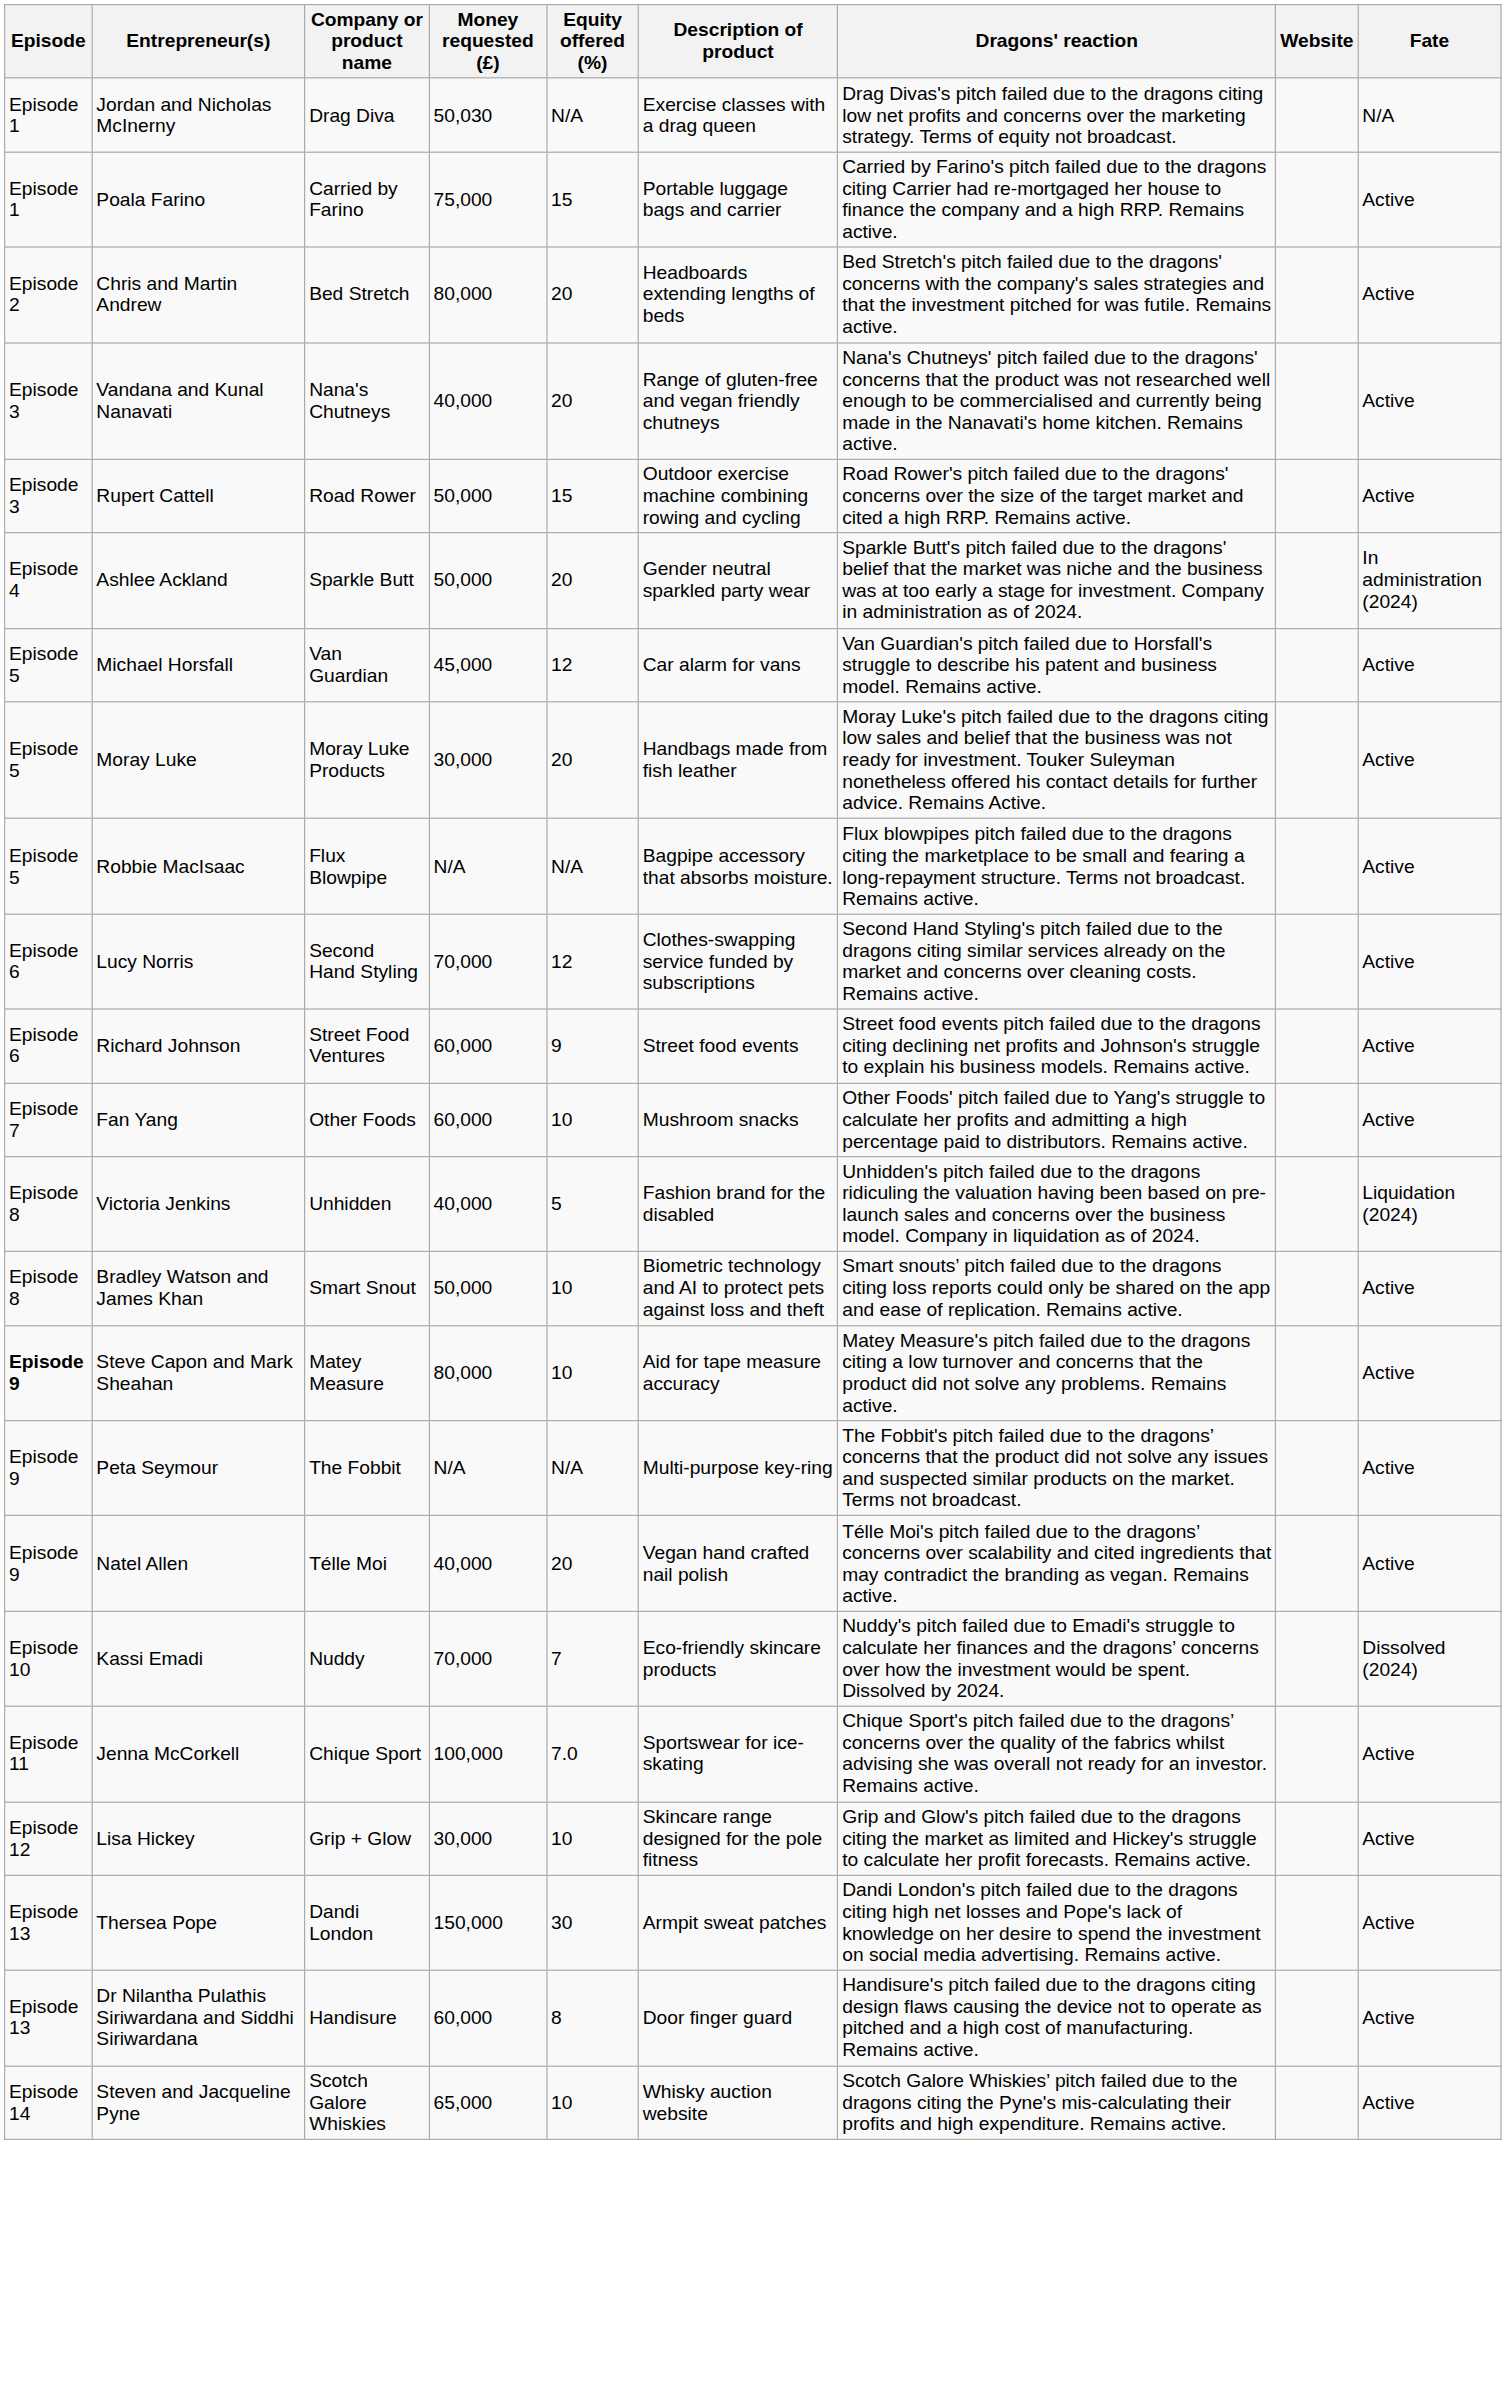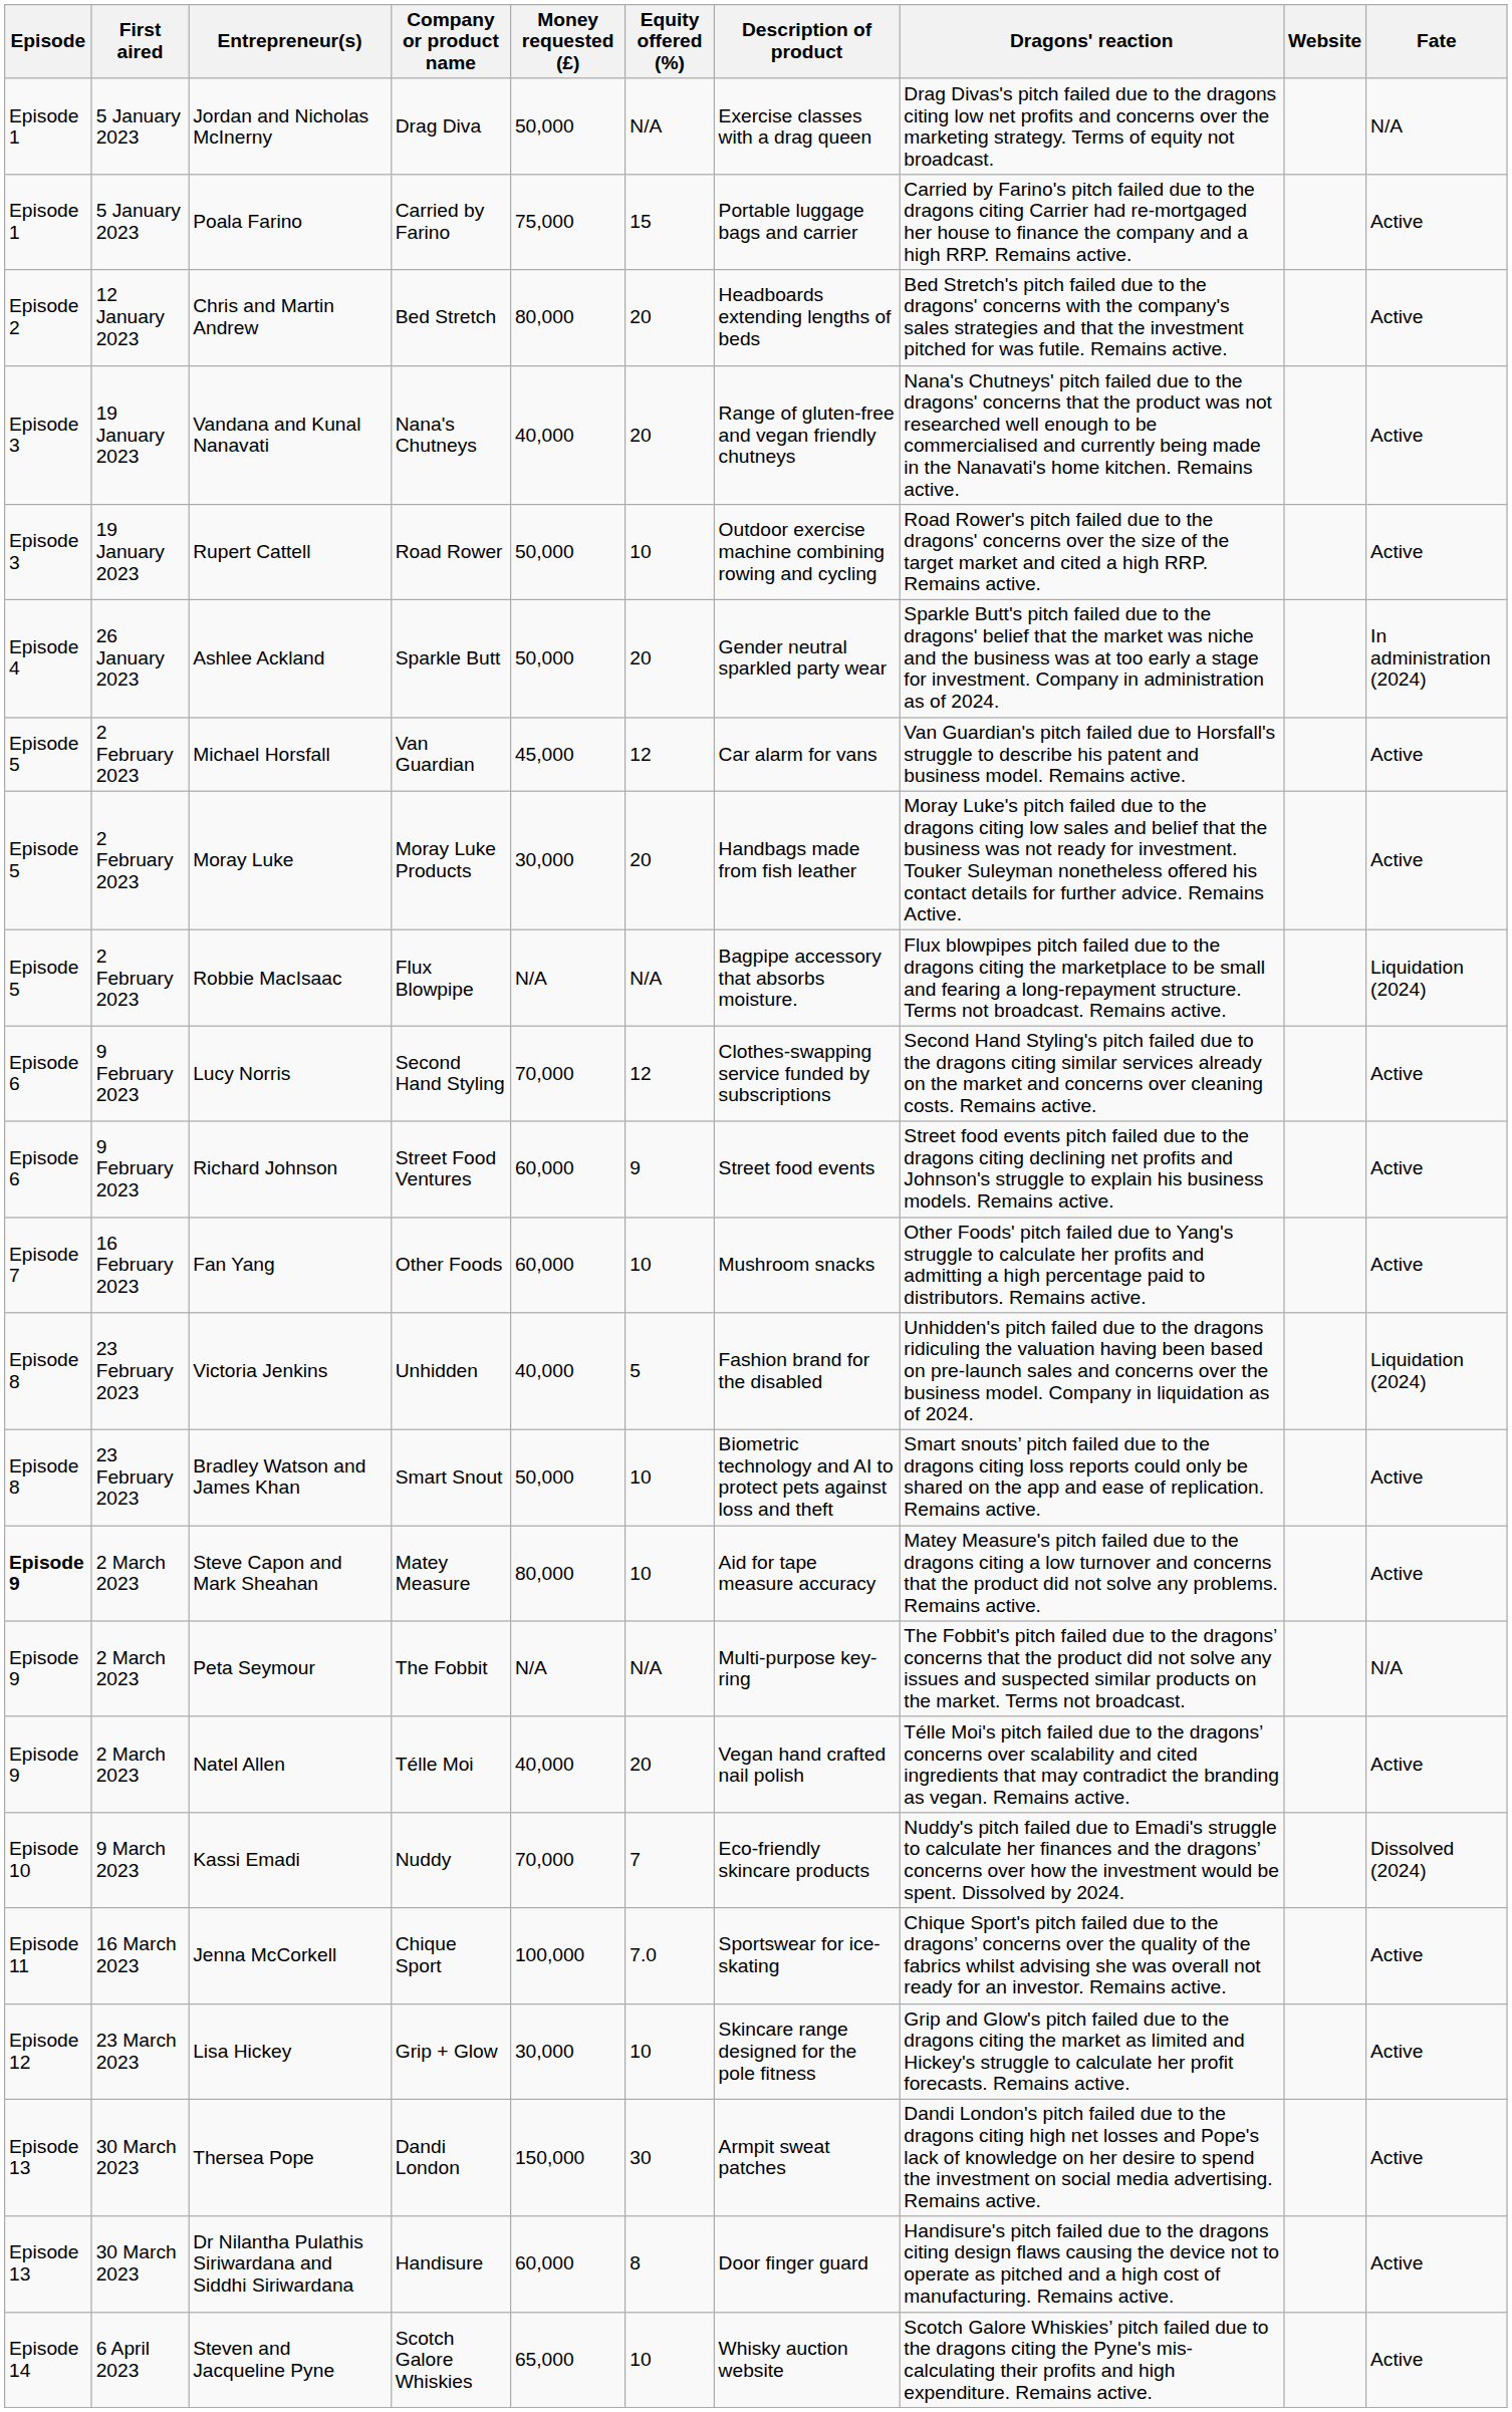 <table class="wikitable sortable">
 <tr>
 <th>Episode</th>
+<th>First aired</th>
 <th>Entrepreneur(s)</th>
 <th>Company or product name</th>
 <th>Money requested (£)</th>
 <th>Equity offered (%)</th>
 <th>Description of product</th>
 <th>Dragons' reaction</th>
 <th>Website</th>
 <th>Fate</th>
 </tr>
 <tr>
 <td>Episode 1</td>
+<td>5 January 2023</td>
 <td>Jordan and Nicholas McInerny</td>
 <td>Drag Diva</td>
-<td>50,030</td>
+<td>50,000</td>
 <td>N/A</td>
 <td>Exercise classes with a drag queen</td>
 <td>Drag Divas's pitch failed due to the dragons citing low net profits and concerns over the marketing strategy. Terms of equity not broadcast.</td>
 <td></td>
 <td>N/A </td>
 </tr>
 <tr>
 <td>Episode 1</td>
+<td>5 January 2023</td>
 <td>Poala Farino</td>
 <td>Carried by Farino</td>
 <td>75,000</td>
 <td>15</td>
 <td>Portable luggage bags and carrier</td>
 <td>Carried by Farino's pitch failed due to the dragons citing Carrier had re-mortgaged her house to finance the company and a high RRP. Remains active.</td>
 <td></td>
 <td>Active </td>
 </tr>
 <tr>
 <td>Episode 2</td>
+<td>12 January 2023</td>
 <td>Chris and Martin Andrew</td>
 <td>Bed Stretch</td>
 <td>80,000</td>
 <td>20</td>
 <td>Headboards extending lengths of beds</td>
 <td>Bed Stretch's pitch failed due to the dragons' concerns with the company's sales strategies and that the investment pitched for was futile. Remains active.</td>
 <td></td>
 <td>Active </td>
 </tr>
 <tr>
 <td>Episode 3</td>
+<td>19 January 2023</td>
 <td>Vandana and Kunal Nanavati</td>
 <td>Nana's Chutneys</td>
 <td>40,000</td>
 <td>20</td>
 <td>Range of gluten-free and vegan friendly chutneys</td>
 <td>Nana's Chutneys' pitch failed due to the dragons' concerns that the product was not researched well enough to be commercialised and currently being made in the Nanavati's home kitchen. Remains active.</td>
 <td></td>
 <td>Active </td>
 </tr>
 <tr>
 <td>Episode 3</td>
+<td>19 January 2023</td>
 <td>Rupert Cattell</td>
 <td>Road Rower</td>
 <td>50,000</td>
-<td>15</td>
+<td>10</td>
 <td>Outdoor exercise machine combining rowing and cycling</td>
 <td>Road Rower's pitch failed due to the dragons' concerns over the size of the target market and cited a high RRP. Remains active.</td>
 <td></td>
 <td>Active </td>
 </tr>
 <tr>
 <td>Episode 4</td>
+<td>26 January 2023</td>
 <td>Ashlee Ackland</td>
 <td>Sparkle Butt</td>
 <td>50,000</td>
 <td>20</td>
 <td>Gender neutral sparkled party wear</td>
 <td>Sparkle Butt's pitch failed due to the dragons' belief that the market was niche and the business was at too early a stage for investment. Company in administration as of 2024.</td>
 <td></td>
 <td>In administration (2024) </td>
 </tr>
 <tr>
 <td>Episode 5</td>
+<td>2 February 2023</td>
 <td>Michael Horsfall</td>
 <td>Van Guardian</td>
 <td>45,000</td>
 <td>12</td>
 <td>Car alarm for vans</td>
 <td>Van Guardian's pitch failed due to Horsfall's struggle to describe his patent and business model. Remains active.</td>
 <td></td>
 <td>Active </td>
 </tr>
 <tr>
 <td>Episode 5</td>
+<td>2 February 2023</td>
 <td>Moray Luke</td>
 <td>Moray Luke Products</td>
 <td>30,000</td>
 <td>20</td>
 <td>Handbags made from fish leather</td>
 <td>Moray Luke's pitch failed due to the dragons citing low sales and belief that the business was not ready for investment. Touker Suleyman nonetheless offered his contact details for further advice. Remains Active.</td>
 <td></td>
 <td>Active </td>
 </tr>
 <tr>
 <td>Episode 5</td>
+<td>2 February 2023</td>
 <td>Robbie MacIsaac</td>
 <td>Flux Blowpipe</td>
 <td>N/A</td>
 <td>N/A</td>
 <td>Bagpipe accessory that absorbs moisture.</td>
 <td>Flux blowpipes pitch failed due to the dragons citing the marketplace to be small and fearing a long-repayment structure.  Terms not broadcast. Remains active.</td>
 <td></td>
-<td>Active </td>
+<td>Liquidation (2024) </td>
 </tr>
 <tr>
 <td>Episode 6</td>
+<td>9 February 2023</td>
 <td>Lucy Norris</td>
 <td>Second Hand Styling</td>
 <td>70,000</td>
 <td>12</td>
 <td>Clothes-swapping service funded by subscriptions</td>
 <td>Second Hand Styling's pitch failed due to the dragons citing similar services already on the market and concerns over cleaning costs. Remains active.</td>
 <td></td>
 <td>Active </td>
 </tr>
 <tr>
 <td>Episode 6</td>
+<td>9 February 2023</td>
 <td>Richard Johnson</td>
 <td>Street Food Ventures</td>
 <td>60,000</td>
 <td>9</td>
 <td>Street food events</td>
 <td>Street food events pitch failed due to the dragons citing declining net profits and Johnson's struggle to explain his business models. Remains active.</td>
 <td></td>
 <td>Active </td>
 </tr>
 <tr>
 <td>Episode 7</td>
+<td>16 February 2023</td>
 <td>Fan Yang</td>
 <td>Other Foods</td>
 <td>60,000</td>
 <td>10</td>
 <td>Mushroom snacks</td>
 <td>Other Foods' pitch failed due to Yang's struggle to calculate her profits and admitting a high percentage paid to distributors. Remains active.</td>
 <td></td>
 <td>Active </td>
 </tr>
 <tr>
 <td>Episode 8</td>
+<td>23 February 2023</td>
 <td>Victoria Jenkins</td>
 <td>Unhidden</td>
 <td>40,000</td>
 <td>5</td>
 <td>Fashion brand for the disabled</td>
 <td>Unhidden's pitch failed due to the dragons ridiculing the valuation having been based on pre-launch sales and concerns over the business model. Company in liquidation as of 2024.</td>
 <td></td>
 <td>Liquidation (2024) </td>
 </tr>
 <tr>
 <td>Episode 8</td>
+<td>23 February 2023</td>
 <td>Bradley Watson and James Khan</td>
 <td>Smart Snout</td>
 <td>50,000</td>
 <td>10</td>
 <td>Biometric technology and AI to protect pets against loss and theft</td>
 <td>Smart snouts’ pitch failed due to the dragons citing loss reports could only be shared on the app and ease of replication. Remains active.</td>
 <td></td>
 <td>Active </td>
 </tr>
 <tr>
 <td><strong>Episode 9</strong></td>
+<td>2 March 2023</td>
 <td>Steve Capon and Mark Sheahan</td>
 <td>Matey Measure</td>
 <td>80,000</td>
 <td>10</td>
 <td>Aid for tape measure accuracy</td>
 <td>Matey Measure's pitch failed due to the dragons citing a low turnover and concerns that the product did not solve any problems. Remains active.</td>
 <td></td>
 <td>Active </td>
 </tr>
 <tr>
 <td>Episode 9</td>
+<td>2 March 2023</td>
 <td>Peta Seymour</td>
 <td>The Fobbit</td>
 <td>N/A</td>
 <td>N/A</td>
 <td>Multi-purpose key-ring</td>
 <td>The Fobbit's pitch failed due to the dragons’ concerns that the product did not solve any issues and suspected similar products on the market. Terms not broadcast.</td>
 <td></td>
-<td>Active </td>
+<td>N/A </td>
 </tr>
 <tr>
 <td>Episode 9</td>
+<td>2 March 2023</td>
 <td>Natel Allen</td>
 <td>Télle Moi</td>
 <td>40,000</td>
 <td>20</td>
 <td>Vegan hand crafted nail polish</td>
 <td>Télle Moi's pitch failed due to the dragons’ concerns over scalability and cited ingredients that may contradict the branding as vegan. Remains active.</td>
 <td></td>
 <td>Active </td>
 </tr>
 <tr>
 <td>Episode 10</td>
+<td>9 March 2023</td>
 <td>Kassi Emadi</td>
 <td>Nuddy</td>
 <td>70,000</td>
 <td>7</td>
 <td>Eco-friendly skincare products</td>
 <td>Nuddy's pitch failed due to Emadi's struggle to calculate her finances and the dragons’ concerns over how the investment would be spent. Dissolved by 2024.</td>
 <td></td>
 <td>Dissolved (2024) </td>
 </tr>
 <tr>
 <td>Episode 11</td>
+<td>16 March 2023</td>
 <td>Jenna McCorkell</td>
 <td>Chique Sport</td>
 <td>100,000</td>
 <td>7.0</td>
 <td>Sportswear for ice-skating</td>
 <td>Chique Sport's pitch failed due to the dragons’ concerns over the quality of the fabrics whilst advising she was overall not ready for an investor. Remains active.</td>
 <td></td>
 <td>Active  </td>
 </tr>
 <tr>
 <td>Episode 12</td>
+<td>23 March 2023</td>
 <td>Lisa Hickey</td>
 <td>Grip + Glow</td>
 <td>30,000</td>
 <td>10</td>
 <td>Skincare range designed for the pole fitness</td>
 <td>Grip and Glow's pitch failed due to the dragons citing the market as limited and Hickey's struggle to calculate her profit forecasts. Remains active.</td>
 <td></td>
 <td>Active </td>
 </tr>
 <tr>
 <td>Episode 13</td>
+<td>30 March 2023</td>
 <td>Thersea Pope</td>
 <td>Dandi London</td>
 <td>150,000</td>
 <td>30</td>
 <td>Armpit sweat patches</td>
 <td>Dandi London's pitch failed due to the dragons citing high net losses and Pope's lack of knowledge on her desire to spend the investment on social media advertising. Remains active.</td>
 <td></td>
 <td>Active </td>
 </tr>
 <tr>
 <td>Episode 13</td>
+<td>30 March 2023</td>
 <td>Dr Nilantha Pulathis Siriwardana and Siddhi Siriwardana</td>
 <td>Handisure</td>
 <td>60,000</td>
 <td>8</td>
 <td>Door finger guard</td>
 <td>Handisure's pitch failed due to the dragons citing design flaws causing the device not to operate as pitched and a high cost of manufacturing. Remains active.</td>
 <td></td>
 <td>Active </td>
 </tr>
 <tr>
 <td>Episode 14</td>
+<td>6 April 2023</td>
 <td>Steven and Jacqueline Pyne</td>
 <td>Scotch Galore Whiskies</td>
 <td>65,000</td>
 <td>10</td>
 <td>Whisky auction website</td>
 <td>Scotch Galore Whiskies’ pitch failed due to the dragons citing the Pyne's mis-calculating their profits and high expenditure. Remains active.</td>
 <td></td>
 <td>Active </td>
 </tr>
 </table>
